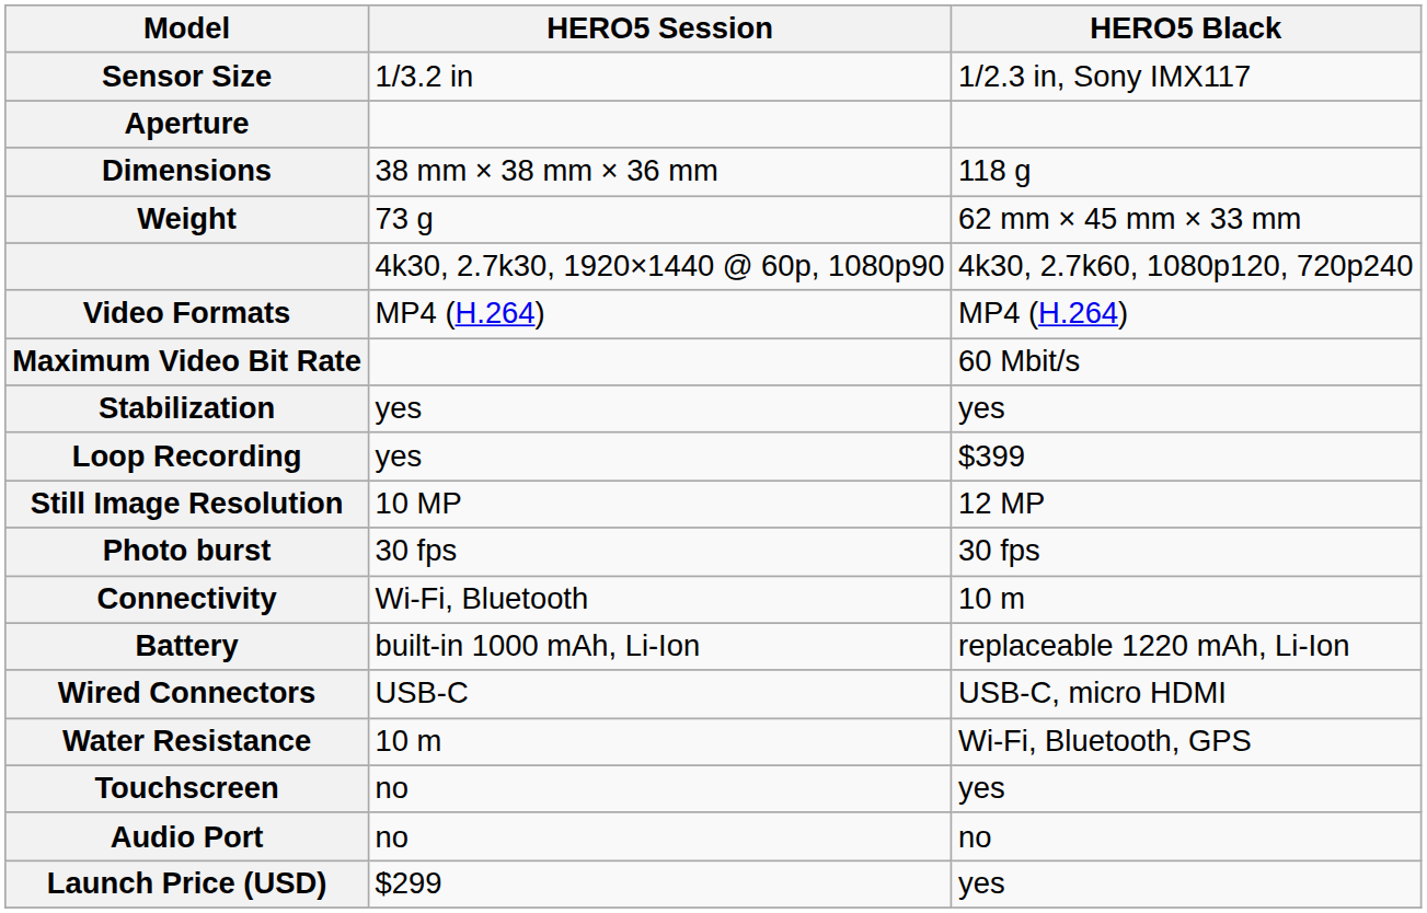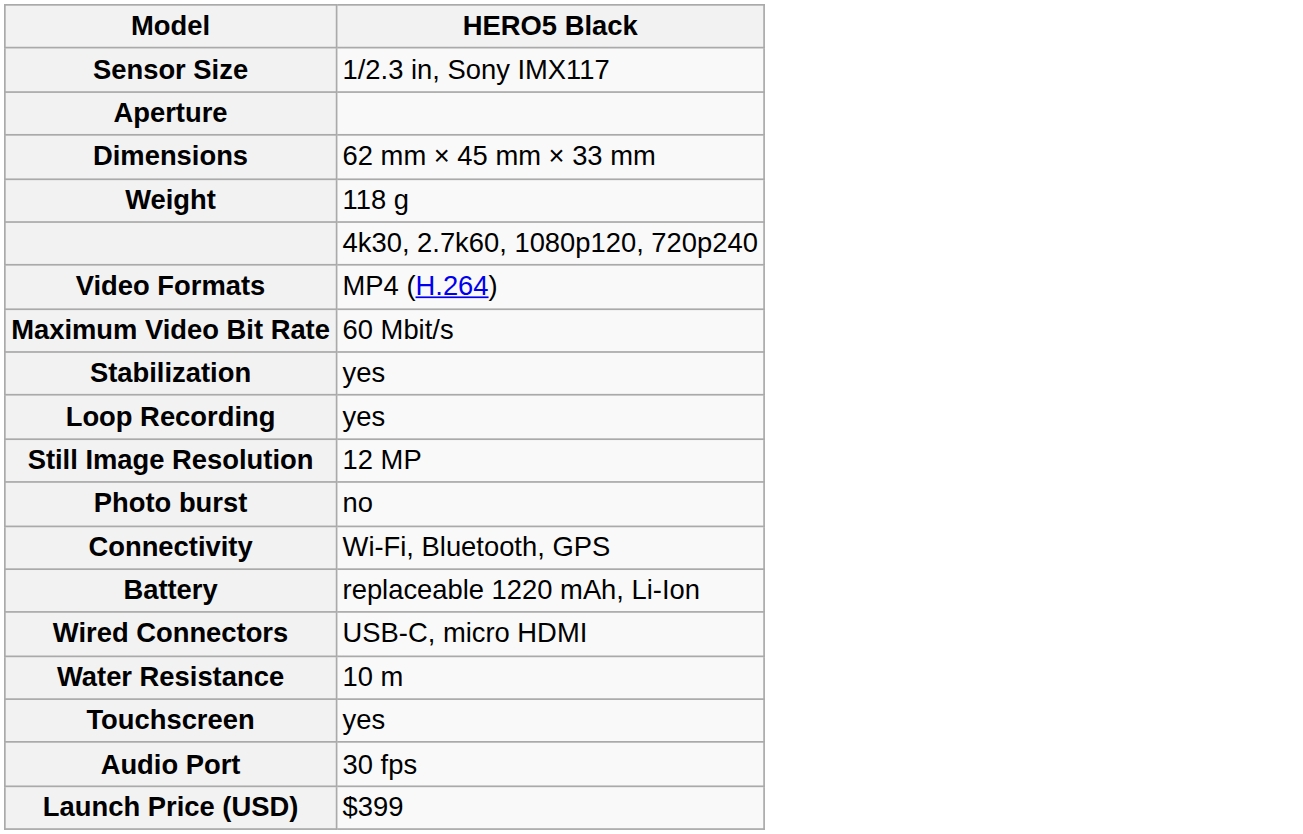 <table class="wikitable">
 <tr>
 <th>Model</th>
-<th>HERO5 Session</th>
 <th>HERO5 Black</th>
 </tr>
 <tr>
 <th>Sensor Size</th>
-<td>1/3.2 in</td>
 <td>1/2.3 in, Sony IMX117</td>
 </tr>
 <tr>
 <th>Aperture</th>
 <td></td>
-<td></td>
 </tr>
 <tr>
 <th>Dimensions</th>
-<td>38 mm × 38 mm × 36 mm</td>
+<td>62 mm × 45 mm × 33 mm</td>
+</tr>
+<tr>
+<th>Weight</th>
 <td>118 g</td>
 </tr>
 <tr>
-<th>Weight</th>
-<td>73 g</td>
-<td>62 mm × 45 mm × 33 mm</td>
-</tr>
-<tr>
 <th></th>
-<td>4k30, 2.7k30, 1920×1440 @ 60p, 1080p90</td>
 <td>4k30, 2.7k60, 1080p120, 720p240</td>
 </tr>
 <tr>
 <th>Video Formats</th>
 <td>MP4 (<a href='#'>H.264</a>)</td>
-<td>MP4 (<a href='#'>H.264</a>)</td>
 </tr>
 <tr>
 <th>Maximum Video Bit Rate</th>
-<td></td>
 <td>60 Mbit/s</td>
 </tr>
 <tr>
 <th>Stabilization</th>
 <td>yes</td>
-<td>yes</td>
 </tr>
 <tr>
 <th>Loop Recording</th>
 <td>yes</td>
-<td>$399</td>
 </tr>
 <tr>
 <th>Still Image Resolution</th>
-<td>10 MP</td>
 <td>12 MP</td>
 </tr>
 <tr>
 <th>Photo burst</th>
-<td>30 fps</td>
-<td>30 fps</td>
+<td>no</td>
 </tr>
 <tr>
 <th>Connectivity</th>
-<td>Wi-Fi, Bluetooth</td>
-<td>10 m</td>
+<td>Wi-Fi, Bluetooth, GPS</td>
 </tr>
 <tr>
 <th>Battery</th>
-<td>built-in 1000 mAh, Li-Ion</td>
 <td>replaceable 1220 mAh, Li-Ion</td>
 </tr>
 <tr>
 <th>Wired Connectors</th>
-<td>USB-C</td>
 <td>USB-C, micro HDMI</td>
 </tr>
 <tr>
 <th>Water Resistance</th>
 <td>10 m</td>
-<td>Wi-Fi, Bluetooth, GPS</td>
 </tr>
 <tr>
 <th>Touchscreen</th>
-<td>no</td>
 <td>yes</td>
 </tr>
 <tr>
 <th>Audio Port</th>
-<td>no</td>
-<td>no</td>
+<td>30 fps</td>
 </tr>
 <tr>
 <th>Launch Price (USD)</th>
-<td>$299</td>
-<td>yes</td>
+<td>$399</td>
 </tr>
 </table>
